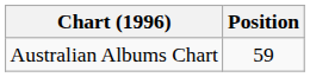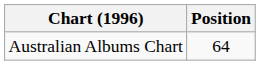 <table class="wikitable">
 <tr>
 <th>Chart (1996)</th>
 <th>Position</th>
 </tr>
 <tr>
 <td>Australian Albums Chart</td>
-<td style="text-align:center;">59</td>
+<td style="text-align:center;">64</td>
 </tr>
 </table>
